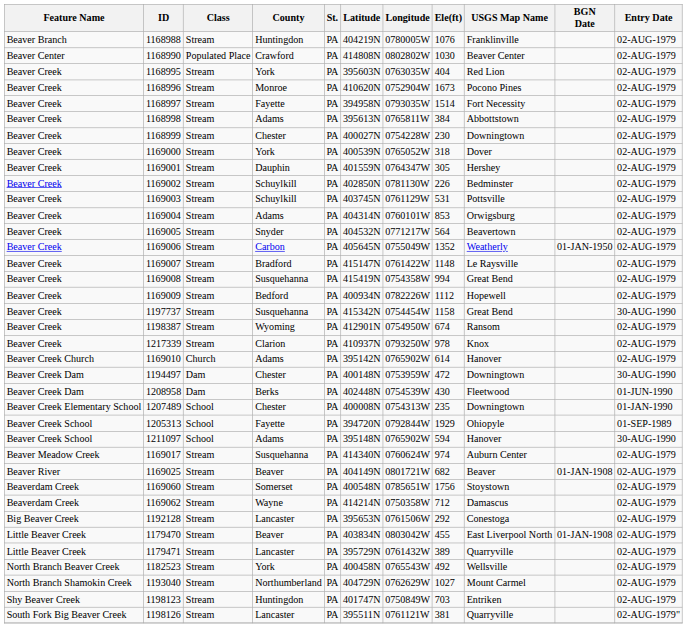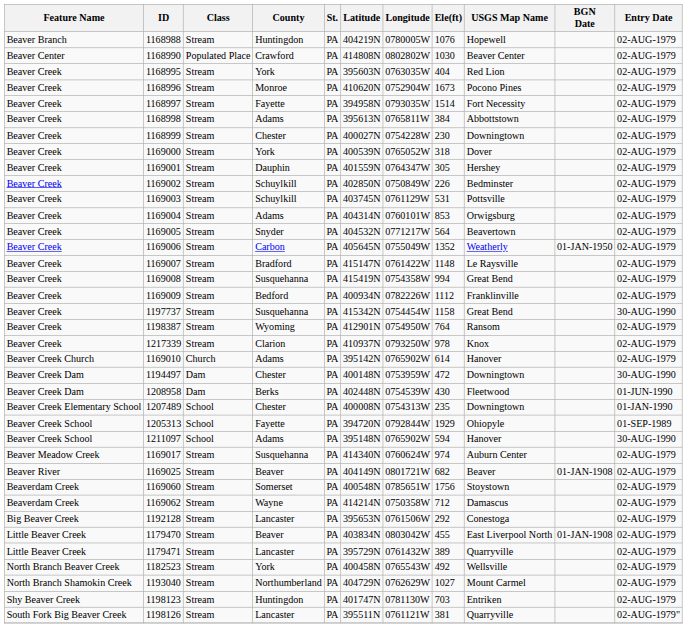 <table class="wikitable">
 <tr>
 <th>Feature Name</th>
 <th>ID</th>
 <th>Class</th>
 <th>County</th>
 <th>St.</th>
 <th>Latitude</th>
 <th>Longitude</th>
 <th>Ele(ft)</th>
 <th>USGS Map Name</th>
 <th>BGN<br>Date</th>
 <th>Entry Date</th>
 </tr>
 <tr>
 <td>Beaver Branch</td>
 <td>1168988</td>
 <td>Stream</td>
 <td>Huntingdon</td>
 <td>PA</td>
 <td>404219N</td>
 <td>0780005W</td>
 <td>1076</td>
-<td>Franklinville</td>
+<td>Hopewell</td>
 <td></td>
 <td>02-AUG-1979</td>
 </tr>
 <tr>
 <td>Beaver Center</td>
 <td>1168990</td>
 <td>Populated Place</td>
 <td>Crawford</td>
 <td>PA</td>
 <td>414808N</td>
 <td>0802802W</td>
 <td>1030</td>
 <td>Beaver Center</td>
 <td></td>
 <td>02-AUG-1979</td>
 </tr>
 <tr>
 <td>Beaver Creek</td>
 <td>1168995</td>
 <td>Stream</td>
 <td>York</td>
 <td>PA</td>
 <td>395603N</td>
 <td>0763035W</td>
 <td>404</td>
 <td>Red Lion</td>
 <td></td>
 <td>02-AUG-1979</td>
 </tr>
 <tr>
 <td>Beaver Creek</td>
 <td>1168996</td>
 <td>Stream</td>
 <td>Monroe</td>
 <td>PA</td>
 <td>410620N</td>
 <td>0752904W</td>
 <td>1673</td>
 <td>Pocono Pines</td>
 <td></td>
 <td>02-AUG-1979</td>
 </tr>
 <tr>
 <td>Beaver Creek</td>
 <td>1168997</td>
 <td>Stream</td>
 <td>Fayette</td>
 <td>PA</td>
 <td>394958N</td>
 <td>0793035W</td>
 <td>1514</td>
 <td>Fort Necessity</td>
 <td></td>
 <td>02-AUG-1979</td>
 </tr>
 <tr>
 <td>Beaver Creek</td>
 <td>1168998</td>
 <td>Stream</td>
 <td>Adams</td>
 <td>PA</td>
 <td>395613N</td>
 <td>0765811W</td>
 <td>384</td>
 <td>Abbottstown</td>
 <td></td>
 <td>02-AUG-1979</td>
 </tr>
 <tr>
 <td>Beaver Creek</td>
 <td>1168999</td>
 <td>Stream</td>
 <td>Chester</td>
 <td>PA</td>
 <td>400027N</td>
 <td>0754228W</td>
 <td>230</td>
 <td>Downingtown</td>
 <td></td>
 <td>02-AUG-1979</td>
 </tr>
 <tr>
 <td>Beaver Creek</td>
 <td>1169000</td>
 <td>Stream</td>
 <td>York</td>
 <td>PA</td>
 <td>400539N</td>
 <td>0765052W</td>
 <td>318</td>
 <td>Dover</td>
 <td></td>
 <td>02-AUG-1979</td>
 </tr>
 <tr>
 <td>Beaver Creek</td>
 <td>1169001</td>
 <td>Stream</td>
 <td>Dauphin</td>
 <td>PA</td>
 <td>401559N</td>
 <td>0764347W</td>
 <td>305</td>
 <td>Hershey</td>
 <td></td>
 <td>02-AUG-1979</td>
 </tr>
 <tr>
 <td><a href='#'>Beaver Creek</a></td>
 <td>1169002</td>
 <td>Stream</td>
 <td>Schuylkill</td>
 <td>PA</td>
 <td>402850N</td>
-<td>0781130W</td>
+<td>0750849W</td>
 <td>226</td>
 <td>Bedminster</td>
 <td></td>
 <td>02-AUG-1979</td>
 </tr>
 <tr>
 <td>Beaver Creek</td>
 <td>1169003</td>
 <td>Stream</td>
 <td>Schuylkill</td>
 <td>PA</td>
 <td>403745N</td>
 <td>0761129W</td>
 <td>531</td>
 <td>Pottsville</td>
 <td></td>
 <td>02-AUG-1979</td>
 </tr>
 <tr>
 <td>Beaver Creek</td>
 <td>1169004</td>
 <td>Stream</td>
 <td>Adams</td>
 <td>PA</td>
 <td>404314N</td>
 <td>0760101W</td>
 <td>853</td>
 <td>Orwigsburg</td>
 <td></td>
 <td>02-AUG-1979</td>
 </tr>
 <tr>
 <td>Beaver Creek</td>
 <td>1169005</td>
 <td>Stream</td>
 <td>Snyder</td>
 <td>PA</td>
 <td>404532N</td>
 <td>0771217W</td>
 <td>564</td>
 <td>Beavertown</td>
 <td></td>
 <td>02-AUG-1979</td>
 </tr>
 <tr>
 <td><a href='#'>Beaver Creek</a></td>
 <td>1169006</td>
 <td>Stream</td>
 <td><a href='#'>Carbon</a></td>
 <td>PA</td>
 <td>405645N</td>
 <td>0755049W</td>
 <td>1352</td>
 <td><a href='#'>Weatherly</a></td>
 <td>01-JAN-1950</td>
 <td>02-AUG-1979</td>
 </tr>
 <tr>
 <td>Beaver Creek</td>
 <td>1169007</td>
 <td>Stream</td>
 <td>Bradford</td>
 <td>PA</td>
 <td>415147N</td>
 <td>0761422W</td>
 <td>1148</td>
 <td>Le Raysville</td>
 <td></td>
 <td>02-AUG-1979</td>
 </tr>
 <tr>
 <td>Beaver Creek</td>
 <td>1169008</td>
 <td>Stream</td>
 <td>Susquehanna</td>
 <td>PA</td>
 <td>415419N</td>
 <td>0754358W</td>
 <td>994</td>
 <td>Great Bend</td>
 <td></td>
 <td>02-AUG-1979</td>
 </tr>
 <tr>
 <td>Beaver Creek</td>
 <td>1169009</td>
 <td>Stream</td>
 <td>Bedford</td>
 <td>PA</td>
 <td>400934N</td>
 <td>0782226W</td>
 <td>1112</td>
-<td>Hopewell</td>
+<td>Franklinville</td>
 <td></td>
 <td>02-AUG-1979</td>
 </tr>
 <tr>
 <td>Beaver Creek</td>
 <td>1197737</td>
 <td>Stream</td>
 <td>Susquehanna</td>
 <td>PA</td>
 <td>415342N</td>
 <td>0754454W</td>
 <td>1158</td>
 <td>Great Bend</td>
 <td></td>
 <td>30-AUG-1990</td>
 </tr>
 <tr>
 <td>Beaver Creek</td>
 <td>1198387</td>
 <td>Stream</td>
 <td>Wyoming</td>
 <td>PA</td>
 <td>412901N</td>
 <td>0754950W</td>
-<td>674</td>
+<td>764</td>
 <td>Ransom</td>
 <td></td>
 <td>02-AUG-1979</td>
 </tr>
 <tr>
 <td>Beaver Creek</td>
 <td>1217339</td>
 <td>Stream</td>
 <td>Clarion</td>
 <td>PA</td>
 <td>410937N</td>
 <td>0793250W</td>
 <td>978</td>
 <td>Knox</td>
 <td></td>
 <td>02-AUG-1979</td>
 </tr>
 <tr>
 <td>Beaver Creek Church</td>
 <td>1169010</td>
 <td>Church</td>
 <td>Adams</td>
 <td>PA</td>
 <td>395142N</td>
 <td>0765902W</td>
 <td>614</td>
 <td>Hanover</td>
 <td></td>
 <td>02-AUG-1979</td>
 </tr>
 <tr>
 <td>Beaver Creek Dam</td>
 <td>1194497</td>
 <td>Dam</td>
 <td>Chester</td>
 <td>PA</td>
 <td>400148N</td>
 <td>0753959W</td>
 <td>472</td>
 <td>Downingtown</td>
 <td></td>
 <td>30-AUG-1990</td>
 </tr>
 <tr>
 <td>Beaver Creek Dam</td>
 <td>1208958</td>
 <td>Dam</td>
 <td>Berks</td>
 <td>PA</td>
 <td>402448N</td>
 <td>0754539W</td>
 <td>430</td>
 <td>Fleetwood</td>
 <td></td>
 <td>01-JUN-1990</td>
 </tr>
 <tr>
 <td>Beaver Creek Elementary School</td>
 <td>1207489</td>
 <td>School</td>
 <td>Chester</td>
 <td>PA</td>
 <td>400008N</td>
 <td>0754313W</td>
 <td>235</td>
 <td>Downingtown</td>
 <td></td>
 <td>01-JAN-1990</td>
 </tr>
 <tr>
 <td>Beaver Creek School</td>
 <td>1205313</td>
 <td>School</td>
 <td>Fayette</td>
 <td>PA</td>
 <td>394720N</td>
 <td>0792844W</td>
 <td>1929</td>
 <td>Ohiopyle</td>
 <td></td>
 <td>01-SEP-1989</td>
 </tr>
 <tr>
 <td>Beaver Creek School</td>
 <td>1211097</td>
 <td>School</td>
 <td>Adams</td>
 <td>PA</td>
 <td>395148N</td>
 <td>0765902W</td>
 <td>594</td>
 <td>Hanover</td>
 <td></td>
 <td>30-AUG-1990</td>
 </tr>
 <tr>
 <td>Beaver Meadow Creek</td>
 <td>1169017</td>
 <td>Stream</td>
 <td>Susquehanna</td>
 <td>PA</td>
 <td>414340N</td>
 <td>0760624W</td>
 <td>974</td>
 <td>Auburn Center</td>
 <td></td>
 <td>02-AUG-1979</td>
 </tr>
 <tr>
 <td>Beaver River</td>
 <td>1169025</td>
 <td>Stream</td>
 <td>Beaver</td>
 <td>PA</td>
 <td>404149N</td>
 <td>0801721W</td>
 <td>682</td>
 <td>Beaver</td>
 <td>01-JAN-1908</td>
 <td>02-AUG-1979</td>
 </tr>
 <tr>
 <td>Beaverdam Creek</td>
 <td>1169060</td>
 <td>Stream</td>
 <td>Somerset</td>
 <td>PA</td>
 <td>400548N</td>
 <td>0785651W</td>
 <td>1756</td>
 <td>Stoystown</td>
 <td></td>
 <td>02-AUG-1979</td>
 </tr>
 <tr>
 <td>Beaverdam Creek</td>
 <td>1169062</td>
 <td>Stream</td>
 <td>Wayne</td>
 <td>PA</td>
 <td>414214N</td>
 <td>0750358W</td>
 <td>712</td>
 <td>Damascus</td>
 <td></td>
 <td>02-AUG-1979</td>
 </tr>
 <tr>
 <td>Big Beaver Creek</td>
 <td>1192128</td>
 <td>Stream</td>
 <td>Lancaster</td>
 <td>PA</td>
 <td>395653N</td>
 <td>0761506W</td>
 <td>292</td>
 <td>Conestoga</td>
 <td></td>
 <td>02-AUG-1979</td>
 </tr>
 <tr>
 <td>Little Beaver Creek</td>
 <td>1179470</td>
 <td>Stream</td>
 <td>Beaver</td>
 <td>PA</td>
 <td>403834N</td>
 <td>0803042W</td>
 <td>455</td>
 <td>East Liverpool North</td>
 <td>01-JAN-1908</td>
 <td>02-AUG-1979</td>
 </tr>
 <tr>
 <td>Little Beaver Creek</td>
 <td>1179471</td>
 <td>Stream</td>
 <td>Lancaster</td>
 <td>PA</td>
 <td>395729N</td>
 <td>0761432W</td>
 <td>389</td>
 <td>Quarryville</td>
 <td></td>
 <td>02-AUG-1979</td>
 </tr>
 <tr>
 <td>North Branch Beaver Creek</td>
 <td>1182523</td>
 <td>Stream</td>
 <td>York</td>
 <td>PA</td>
 <td>400458N</td>
 <td>0765543W</td>
 <td>492</td>
 <td>Wellsville</td>
 <td></td>
 <td>02-AUG-1979</td>
 </tr>
 <tr>
 <td>North Branch Shamokin Creek</td>
 <td>1193040</td>
 <td>Stream</td>
 <td>Northumberland</td>
 <td>PA</td>
 <td>404729N</td>
 <td>0762629W</td>
 <td>1027</td>
 <td>Mount Carmel</td>
 <td></td>
 <td>02-AUG-1979</td>
 </tr>
 <tr>
 <td>Shy Beaver Creek</td>
 <td>1198123</td>
 <td>Stream</td>
 <td>Huntingdon</td>
 <td>PA</td>
 <td>401747N</td>
-<td>0750849W</td>
+<td>0781130W</td>
 <td>703</td>
 <td>Entriken</td>
 <td></td>
 <td>02-AUG-1979</td>
 </tr>
 <tr>
 <td>South Fork Big Beaver Creek</td>
 <td>1198126</td>
 <td>Stream</td>
 <td>Lancaster</td>
 <td>PA</td>
 <td>395511N</td>
 <td>0761121W</td>
 <td>381</td>
 <td>Quarryville</td>
 <td></td>
 <td>02-AUG-1979"</td>
 </tr>
 <tr>
 </tr>
 </table>
